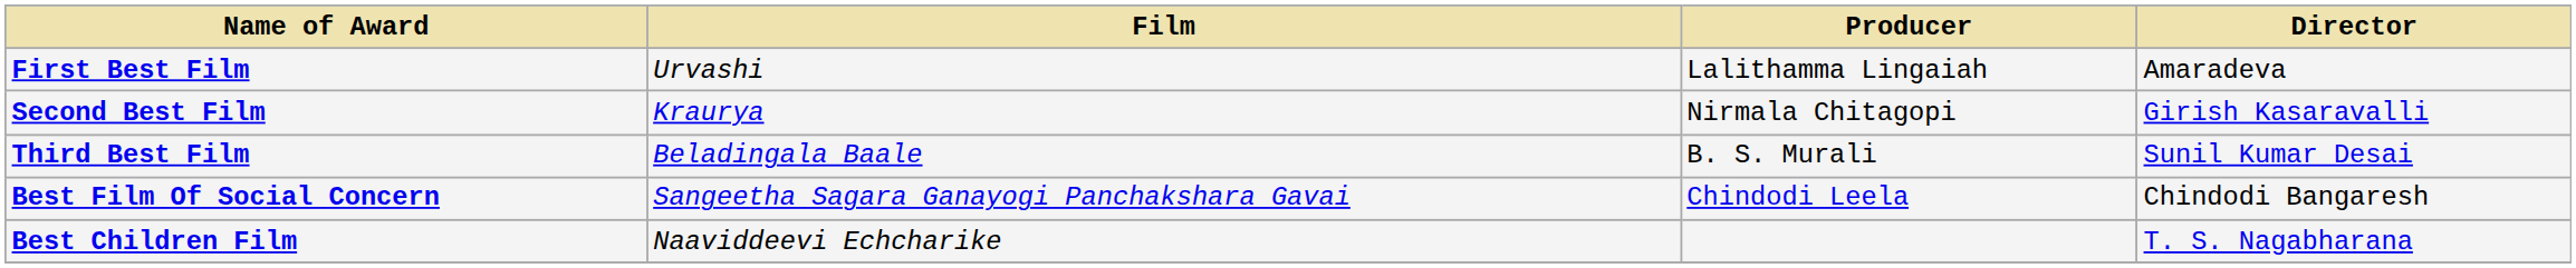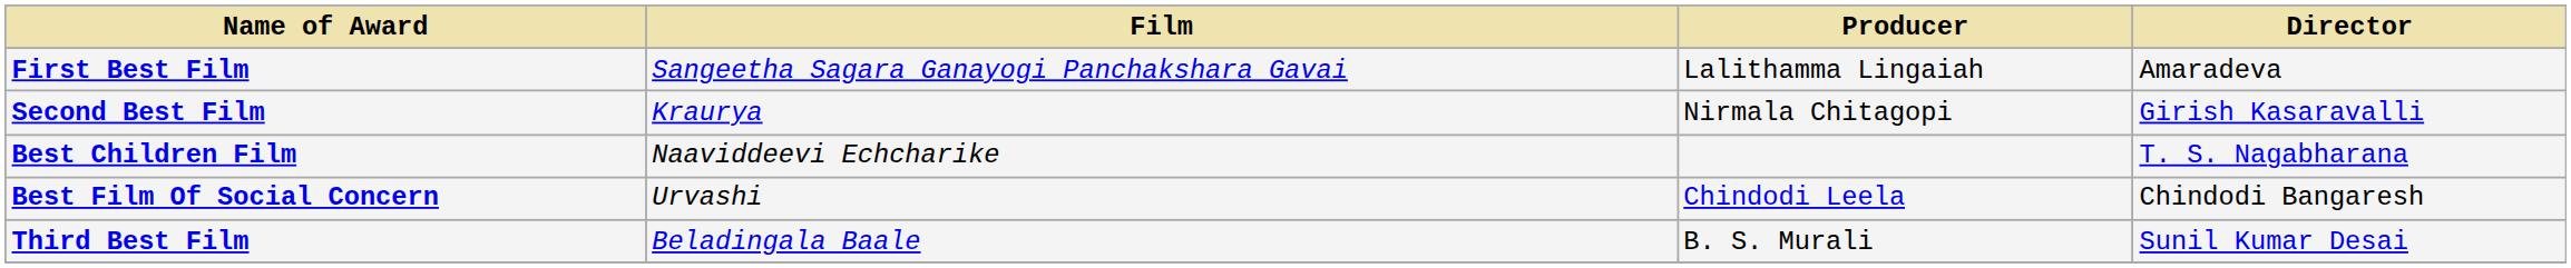 <table class="wikitable" style="width:100%;">
 <tr>
 <th style="background-color:#EFE4B0;">Name of Award</th>
 <th style="background-color:#EFE4B0;">Film</th>
 <th style="background-color:#EFE4B0;">Producer</th>
 <th style="background-color:#EFE4B0;">Director</th>
 </tr>
 <tr style="background-color:#F4F4F4">
 <td><strong><a href='#'>First Best Film</a></strong></td>
-<td><em>Urvashi</em></td>
+<td><em><a href='#'>Sangeetha Sagara Ganayogi Panchakshara Gavai</a></em></td>
 <td>Lalithamma Lingaiah</td>
 <td>Amaradeva</td>
 </tr>
 <tr style="background-color:#F4F4F4">
 <td><strong><a href='#'>Second Best Film</a></strong></td>
 <td><em><a href='#'>Kraurya</a></em></td>
 <td>Nirmala Chitagopi</td>
 <td><a href='#'>Girish Kasaravalli</a></td>
 </tr>
 <tr style="background-color:#F4F4F4">
+<td><strong><a href='#'>Best Children Film</a></strong></td>
+<td><em>Naaviddeevi Echcharike</em></td>
+<td></td>
+<td><a href='#'>T. S. Nagabharana</a></td>
+</tr>
+<tr style="background-color:#F4F4F4">
+<td><strong><a href='#'>Best Film Of Social Concern</a></strong></td>
+<td><em>Urvashi</em></td>
+<td><a href='#'>Chindodi Leela</a></td>
+<td>Chindodi Bangaresh</td>
+</tr>
+<tr style="background-color:#F4F4F4">
 <td><strong><a href='#'>Third Best Film</a></strong></td>
 <td><em><a href='#'>Beladingala Baale</a></em></td>
 <td>B. S. Murali</td>
 <td><a href='#'>Sunil Kumar Desai</a></td>
 </tr>
 <tr style="background-color:#F4F4F4">
-<td><strong><a href='#'>Best Film Of Social Concern</a></strong></td>
-<td><em><a href='#'>Sangeetha Sagara Ganayogi Panchakshara Gavai</a></em></td>
-<td><a href='#'>Chindodi Leela</a></td>
-<td>Chindodi Bangaresh</td>
-</tr>
-<tr style="background-color:#F4F4F4">
-<td><strong><a href='#'>Best Children Film</a></strong></td>
-<td><em>Naaviddeevi Echcharike</em></td>
-<td></td>
-<td><a href='#'>T. S. Nagabharana</a></td>
-</tr>
-<tr style="background-color:#F4F4F4">
 </tr>
 </table>
